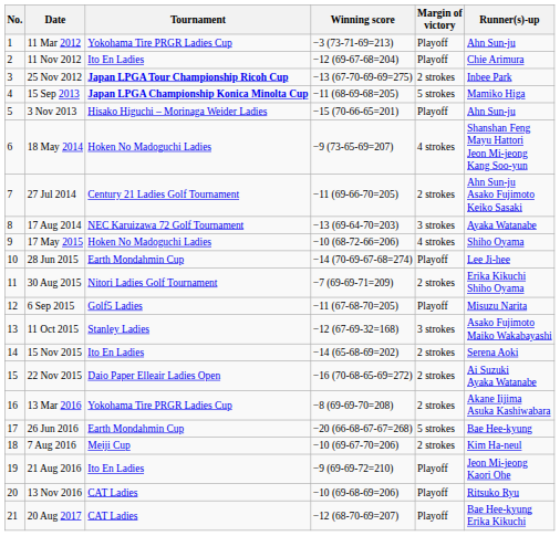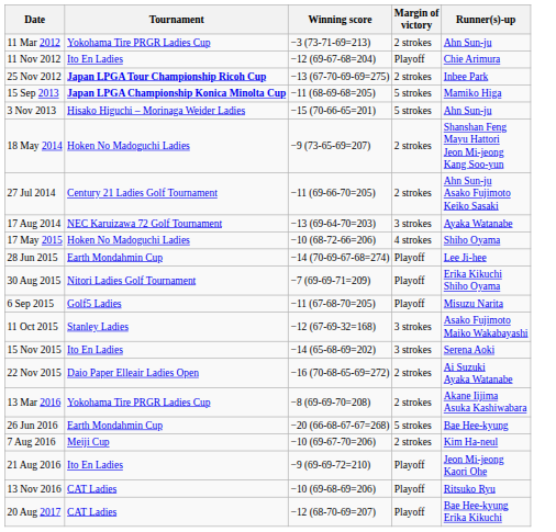 <table class="wikitable" style="font-size:95%;">
 <tr>
-<th>No.</th>
 <th>Date</th>
 <th>Tournament</th>
 <th>Winning score</th>
 <th>Margin of<br>victory</th>
 <th>Runner(s)-up</th>
 </tr>
 <tr>
-<td>1</td>
 <td>11 Mar <a href='#'>2012</a></td>
 <td><a href='#'>Yokohama Tire PRGR Ladies Cup</a></td>
 <td>−3 (73-71-69=213)</td>
-<td>Playoff</td>
+<td>2 strokes</td>
 <td> <a href='#'>Ahn Sun-ju</a></td>
 </tr>
 <tr>
-<td>2</td>
 <td>11 Nov 2012</td>
 <td><a href='#'>Ito En Ladies</a></td>
 <td>−12 (69-67-68=204)</td>
 <td>Playoff</td>
 <td> <a href='#'>Chie Arimura</a></td>
 </tr>
 <tr>
-<td>3</td>
 <td>25 Nov 2012</td>
 <td><strong><a href='#'>Japan LPGA Tour Championship Ricoh Cup</a></strong></td>
 <td>−13 (67-70-69-69=275)</td>
 <td>2 strokes</td>
 <td> <a href='#'>Inbee Park</a></td>
 </tr>
 <tr>
-<td>4</td>
 <td>15 Sep <a href='#'>2013</a></td>
 <td><strong><a href='#'>Japan LPGA Championship Konica Minolta Cup</a></strong></td>
 <td>−11 (68-69-68=205)</td>
 <td>5 strokes</td>
 <td> <a href='#'>Mamiko Higa</a></td>
 </tr>
 <tr>
-<td>5</td>
 <td>3 Nov 2013</td>
 <td><a href='#'>Hisako Higuchi – Morinaga Weider Ladies</a></td>
 <td>−15 (70-66-65=201)</td>
-<td>Playoff</td>
+<td>5 strokes</td>
 <td> <a href='#'>Ahn Sun-ju</a></td>
 </tr>
 <tr>
-<td>6</td>
 <td>18 May <a href='#'>2014</a></td>
 <td><a href='#'>Hoken No Madoguchi Ladies</a></td>
 <td>−9 (73-65-69=207)</td>
-<td>4 strokes</td>
+<td>2 strokes</td>
 <td> <a href='#'>Shanshan Feng</a> <br>  <a href='#'>Mayu Hattori</a> <br>  <a href='#'>Jeon Mi-jeong</a> <br>  <a href='#'>Kang Soo-yun</a></td>
 </tr>
 <tr>
-<td>7</td>
 <td>27 Jul 2014</td>
 <td><a href='#'>Century 21 Ladies Golf Tournament</a></td>
 <td>−11 (69-66-70=205)</td>
 <td>2 strokes</td>
 <td> <a href='#'>Ahn Sun-ju</a> <br>  <a href='#'>Asako Fujimoto</a> <br>  <a href='#'>Keiko Sasaki</a></td>
 </tr>
 <tr>
-<td>8</td>
 <td>17 Aug 2014</td>
 <td><a href='#'>NEC Karuizawa 72 Golf Tournament</a></td>
 <td>−13 (69-64-70=203)</td>
 <td>3 strokes</td>
 <td> <a href='#'>Ayaka Watanabe</a></td>
 </tr>
 <tr>
-<td>9</td>
 <td>17 May <a href='#'>2015</a></td>
 <td><a href='#'>Hoken No Madoguchi Ladies</a></td>
 <td>−10 (68-72-66=206)</td>
 <td>4 strokes</td>
 <td> <a href='#'>Shiho Oyama</a></td>
 </tr>
 <tr>
-<td>10</td>
 <td>28 Jun 2015</td>
 <td><a href='#'>Earth Mondahmin Cup</a></td>
 <td>−14 (70-69-67-68=274)</td>
 <td>Playoff</td>
 <td> <a href='#'>Lee Ji-hee</a></td>
 </tr>
 <tr>
-<td>11</td>
 <td>30 Aug 2015</td>
 <td><a href='#'>Nitori Ladies Golf Tournament</a></td>
 <td>−7 (69-69-71=209)</td>
-<td>2 strokes</td>
+<td>Playoff</td>
 <td> <a href='#'>Erika Kikuchi</a> <br>  <a href='#'>Shiho Oyama</a></td>
 </tr>
 <tr>
-<td>12</td>
 <td>6 Sep 2015</td>
 <td><a href='#'>Golf5 Ladies</a></td>
 <td>−11 (67-68-70=205)</td>
 <td>Playoff</td>
 <td> <a href='#'>Misuzu Narita</a></td>
 </tr>
 <tr>
-<td>13</td>
 <td>11 Oct 2015</td>
 <td><a href='#'>Stanley Ladies</a></td>
 <td>−12 (67-69-32=168)</td>
 <td>3 strokes</td>
 <td> <a href='#'>Asako Fujimoto</a> <br>  <a href='#'>Maiko Wakabayashi</a></td>
 </tr>
 <tr>
-<td>14</td>
 <td>15 Nov 2015</td>
 <td><a href='#'>Ito En Ladies</a></td>
 <td>−14 (65-68-69=202)</td>
-<td>2 strokes</td>
+<td>3 strokes</td>
 <td> <a href='#'>Serena Aoki</a></td>
 </tr>
 <tr>
-<td>15</td>
 <td>22 Nov 2015</td>
 <td><a href='#'>Daio Paper Elleair Ladies Open</a></td>
 <td>−16 (70-68-65-69=272)</td>
 <td>2 strokes</td>
 <td> <a href='#'>Ai Suzuki</a> <br>  <a href='#'>Ayaka Watanabe</a></td>
 </tr>
 <tr>
-<td>16</td>
 <td>13 Mar <a href='#'>2016</a></td>
 <td><a href='#'>Yokohama Tire PRGR Ladies Cup</a></td>
 <td>−8 (69-69-70=208)</td>
 <td>2 strokes</td>
 <td> <a href='#'>Akane Iijima</a> <br>  <a href='#'>Asuka Kashiwabara</a></td>
 </tr>
 <tr>
-<td>17</td>
 <td>26 Jun 2016</td>
 <td><a href='#'>Earth Mondahmin Cup</a></td>
 <td>−20 (66-68-67-67=268)</td>
 <td>5 strokes</td>
 <td> <a href='#'>Bae Hee-kyung</a></td>
 </tr>
 <tr>
-<td>18</td>
 <td>7 Aug 2016</td>
 <td><a href='#'>Meiji Cup</a></td>
 <td>−10 (69-67-70=206)</td>
 <td>2 strokes</td>
 <td> <a href='#'>Kim Ha-neul</a></td>
 </tr>
 <tr>
-<td>19</td>
 <td>21 Aug 2016</td>
 <td><a href='#'>Ito En Ladies</a></td>
 <td>−9 (69-69-72=210)</td>
 <td>Playoff</td>
 <td> <a href='#'>Jeon Mi-jeong</a> <br>  <a href='#'>Kaori Ohe</a></td>
 </tr>
 <tr>
-<td>20</td>
 <td>13 Nov 2016</td>
 <td><a href='#'>CAT Ladies</a></td>
 <td>−10 (69-68-69=206)</td>
 <td>Playoff</td>
 <td> <a href='#'>Ritsuko Ryu</a></td>
 </tr>
 <tr>
-<td>21</td>
 <td>20  Aug <a href='#'>2017</a></td>
 <td><a href='#'>CAT Ladies</a></td>
 <td>−12 (68-70-69=207)</td>
 <td>Playoff</td>
 <td> <a href='#'>Bae Hee-kyung</a><br> <a href='#'>Erika Kikuchi</a></td>
 </tr>
 </table>
